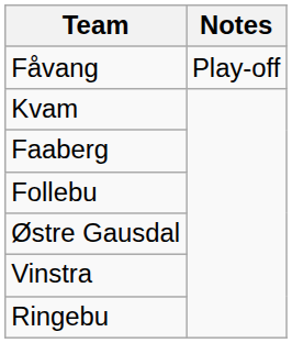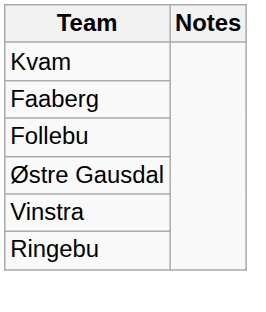 <table class="wikitable">
 <tr>
 <th>Team</th>
 <th>Notes</th>
-</tr>
-<tr>
-<td>Fåvang</td>
-<td>Play-off</td>
 </tr>
 <tr>
 <td>Kvam</td>
 </tr>
 <tr>
 <td>Faaberg</td>
 </tr>
 <tr>
 <td>Follebu</td>
 </tr>
 <tr>
 <td>Østre Gausdal</td>
 </tr>
 <tr>
 <td>Vinstra</td>
 </tr>
 <tr>
 <td>Ringebu</td>
 </tr>
 </table>
